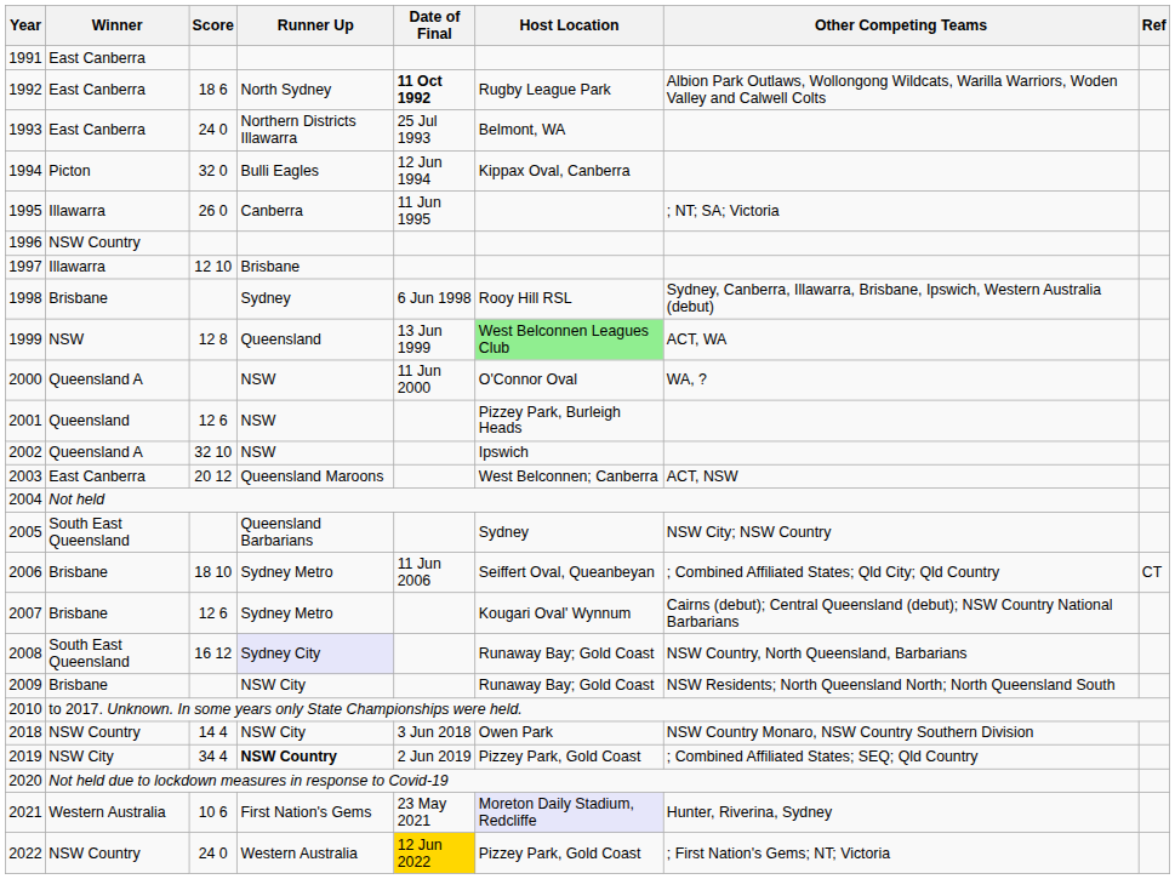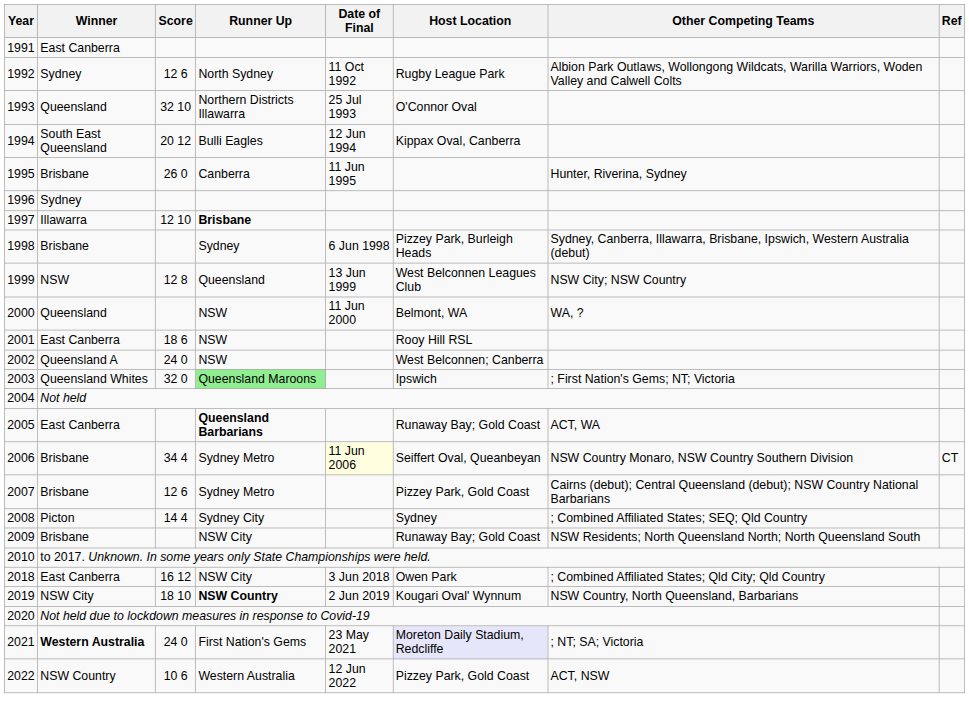 <table class="wikitable sortable" style="text-align:left;">
 <tr>
 <th>Year</th>
 <th>Winner</th>
 <th>Score</th>
 <th>Runner Up</th>
 <th>Date of Final</th>
 <th>Host Location</th>
 <th>Other Competing Teams</th>
 <th>Ref</th>
 </tr>
 <tr>
 <td>1991</td>
 <td> East Canberra</td>
 <td align=center></td>
 <td></td>
 <td></td>
 <td></td>
 <td></td>
 <td></td>
 </tr>
 <tr>
 <td>1992</td>
-<td> East Canberra</td>
-<td align=center>18  6</td>
+<td> Sydney</td>
+<td align=center>12  6</td>
 <td>North Sydney</td>
-<td><strong>11 Oct 1992</strong></td>
+<td>11 Oct 1992</td>
 <td>Rugby League Park</td>
 <td>Albion Park Outlaws, Wollongong Wildcats, Warilla Warriors, Woden Valley and Calwell Colts</td>
 <td></td>
 </tr>
 <tr>
 <td>1993</td>
-<td> East Canberra</td>
-<td align=center>24  0</td>
+<td> Queensland</td>
+<td align=center>32  10</td>
 <td>Northern Districts Illawarra</td>
 <td>25 Jul 1993</td>
-<td>Belmont, WA</td>
+<td>O'Connor Oval</td>
 <td></td>
 <td></td>
 </tr>
 <tr>
 <td>1994</td>
-<td> Picton</td>
-<td align=center>32  0</td>
+<td> South East Queensland</td>
+<td align=center>20  12</td>
 <td>Bulli Eagles</td>
 <td>12 Jun 1994</td>
 <td>Kippax Oval, Canberra</td>
 <td></td>
 <td></td>
 </tr>
 <tr>
 <td>1995</td>
-<td> Illawarra</td>
+<td>Brisbane</td>
 <td align=center>26  0</td>
 <td>Canberra</td>
 <td>11 Jun 1995</td>
 <td></td>
-<td>; NT; SA; Victoria</td>
+<td>Hunter, Riverina, Sydney</td>
 <td></td>
 </tr>
 <tr>
 <td>1996</td>
-<td> NSW Country</td>
+<td> Sydney</td>
 <td align=center></td>
 <td></td>
 <td></td>
 <td></td>
 <td></td>
 <td></td>
 </tr>
 <tr>
 <td>1997</td>
 <td> Illawarra</td>
 <td align=center>12  10</td>
-<td>Brisbane</td>
+<td><strong>Brisbane</strong></td>
 <td></td>
 <td></td>
 <td></td>
 <td></td>
 </tr>
 <tr>
 <td>1998</td>
 <td>Brisbane</td>
 <td align=center></td>
 <td>Sydney</td>
 <td>6 Jun 1998</td>
-<td>Rooy Hill RSL</td>
+<td>Pizzey Park, Burleigh Heads</td>
 <td>Sydney, Canberra, Illawarra, Brisbane, Ipswich, Western Australia (debut)</td>
 <td></td>
 </tr>
 <tr>
 <td>1999</td>
 <td> NSW</td>
 <td align=center>12  8</td>
 <td>Queensland</td>
 <td>13 Jun 1999</td>
-<td style="background: lightgreen;">West Belconnen Leagues Club</td>
-<td>ACT, WA</td>
+<td>West Belconnen Leagues Club</td>
+<td>NSW City; NSW Country</td>
 <td></td>
 </tr>
 <tr>
 <td>2000</td>
-<td> Queensland A</td>
+<td> Queensland</td>
 <td align=center></td>
 <td>NSW</td>
 <td>11 Jun 2000</td>
-<td>O'Connor Oval</td>
+<td>Belmont, WA</td>
 <td>WA, ?</td>
 <td></td>
 </tr>
 <tr>
 <td>2001</td>
-<td> Queensland</td>
-<td align=center>12  6</td>
+<td> East Canberra</td>
+<td align=center>18  6</td>
 <td>NSW</td>
 <td></td>
-<td>Pizzey Park, Burleigh Heads</td>
+<td>Rooy Hill RSL</td>
 <td></td>
 <td></td>
 </tr>
 <tr>
 <td>2002</td>
 <td> Queensland A</td>
-<td align=center>32  10</td>
+<td align=center>24  0</td>
 <td>NSW</td>
 <td></td>
-<td>Ipswich</td>
+<td>West Belconnen; Canberra</td>
 <td></td>
 <td></td>
 </tr>
 <tr>
 <td>2003</td>
-<td> East Canberra</td>
-<td align=center>20  12</td>
-<td>Queensland Maroons</td>
+<td> Queensland Whites</td>
+<td align=center>32  0</td>
+<td style="background: lightgreen;">Queensland Maroons</td>
 <td></td>
-<td>West Belconnen; Canberra</td>
-<td>ACT, NSW</td>
+<td>Ipswich</td>
+<td>; First Nation's Gems; NT; Victoria</td>
 <td></td>
 </tr>
 <tr>
 <td>2004</td>
 <td colspan= 6><em>Not held</em></td>
 <td></td>
 </tr>
 <tr>
 <td>2005</td>
-<td> South East Queensland</td>
+<td> East Canberra</td>
 <td align=center></td>
-<td>Queensland Barbarians</td>
+<td><strong>Queensland Barbarians</strong></td>
 <td></td>
-<td>Sydney</td>
-<td>NSW City; NSW Country</td>
+<td>Runaway Bay; Gold Coast</td>
+<td>ACT, WA</td>
 <td></td>
 </tr>
 <tr>
 <td>2006</td>
 <td> Brisbane</td>
-<td align=center>18  10</td>
+<td align=center>34  4</td>
 <td>Sydney Metro</td>
-<td>11 Jun 2006</td>
+<td style="background: lightyellow;">11 Jun 2006</td>
 <td>Seiffert Oval, Queanbeyan</td>
-<td>; Combined Affiliated States; Qld City; Qld Country</td>
+<td>NSW Country Monaro, NSW Country Southern Division</td>
 <td>CT</td>
 </tr>
 <tr>
 <td>2007</td>
 <td> Brisbane</td>
 <td align=center>12  6</td>
 <td>Sydney Metro</td>
 <td></td>
-<td>Kougari Oval' Wynnum</td>
+<td>Pizzey Park, Gold Coast</td>
 <td>Cairns (debut); Central Queensland (debut); NSW Country National Barbarians</td>
 <td></td>
 </tr>
 <tr>
 <td>2008</td>
-<td> South East Queensland</td>
-<td align=center>16  12</td>
-<td style="background: lavender;">Sydney City</td>
+<td> Picton</td>
+<td align=center>14  4</td>
+<td>Sydney City</td>
 <td></td>
-<td>Runaway Bay; Gold Coast</td>
-<td>NSW Country, North Queensland, Barbarians</td>
+<td>Sydney</td>
+<td>; Combined Affiliated States; SEQ; Qld Country</td>
 <td></td>
 </tr>
 <tr>
 <td>2009</td>
 <td> Brisbane</td>
 <td align=center></td>
 <td>NSW City</td>
 <td></td>
 <td>Runaway Bay; Gold Coast</td>
 <td>NSW Residents; North Queensland North; North Queensland South</td>
 <td></td>
 </tr>
 <tr>
 <td>2010</td>
 <td colspan=7>to 2017. <em>Unknown. In some years only State Championships were held.</em></td>
 </tr>
 <tr>
 <td>2018</td>
-<td> NSW Country</td>
-<td align=center>14  4</td>
+<td> East Canberra</td>
+<td align=center>16  12</td>
 <td>NSW City</td>
 <td>3 Jun 2018</td>
 <td>Owen Park</td>
-<td>NSW Country Monaro, NSW Country Southern Division</td>
+<td>; Combined Affiliated States; Qld City; Qld Country</td>
 <td></td>
 </tr>
 <tr>
 <td>2019</td>
 <td> NSW City</td>
-<td align=center>34  4</td>
+<td align=center>18  10</td>
 <td><strong>NSW Country</strong></td>
 <td>2 Jun 2019</td>
-<td>Pizzey Park, Gold Coast</td>
-<td>; Combined Affiliated States; SEQ; Qld Country</td>
+<td>Kougari Oval' Wynnum</td>
+<td>NSW Country, North Queensland, Barbarians</td>
 <td></td>
 </tr>
 <tr>
 <td>2020</td>
 <td colspan=6><em>Not held due to lockdown measures in response to Covid-19</em></td>
 <td></td>
 </tr>
 <tr>
 <td>2021</td>
-<td> Western Australia</td>
-<td align=center>10  6</td>
+<td><strong> Western Australia</strong></td>
+<td align=center>24  0</td>
 <td>First Nation's Gems</td>
 <td>23 May 2021</td>
 <td style="background: lavender;">Moreton Daily Stadium, Redcliffe</td>
-<td>Hunter, Riverina, Sydney</td>
+<td>; NT; SA; Victoria</td>
 <td></td>
 </tr>
 <tr>
 <td>2022</td>
 <td> NSW Country</td>
-<td align=center>24  0</td>
+<td align=center>10  6</td>
 <td>Western Australia</td>
-<td style="background: gold;">12 Jun 2022</td>
+<td>12 Jun 2022</td>
 <td>Pizzey Park, Gold Coast</td>
-<td>; First Nation's Gems; NT; Victoria</td>
+<td>ACT, NSW</td>
 <td></td>
 </tr>
 </table>
